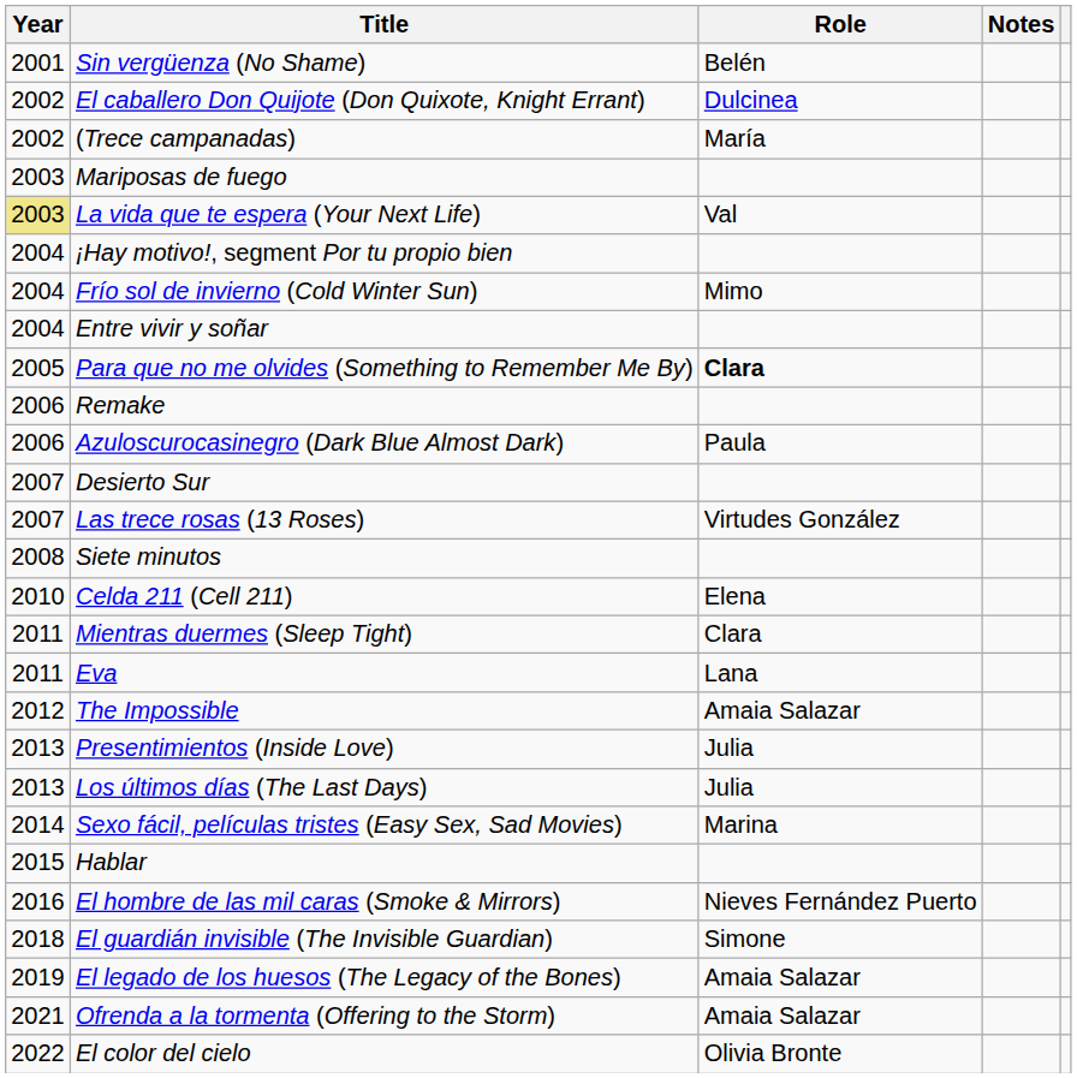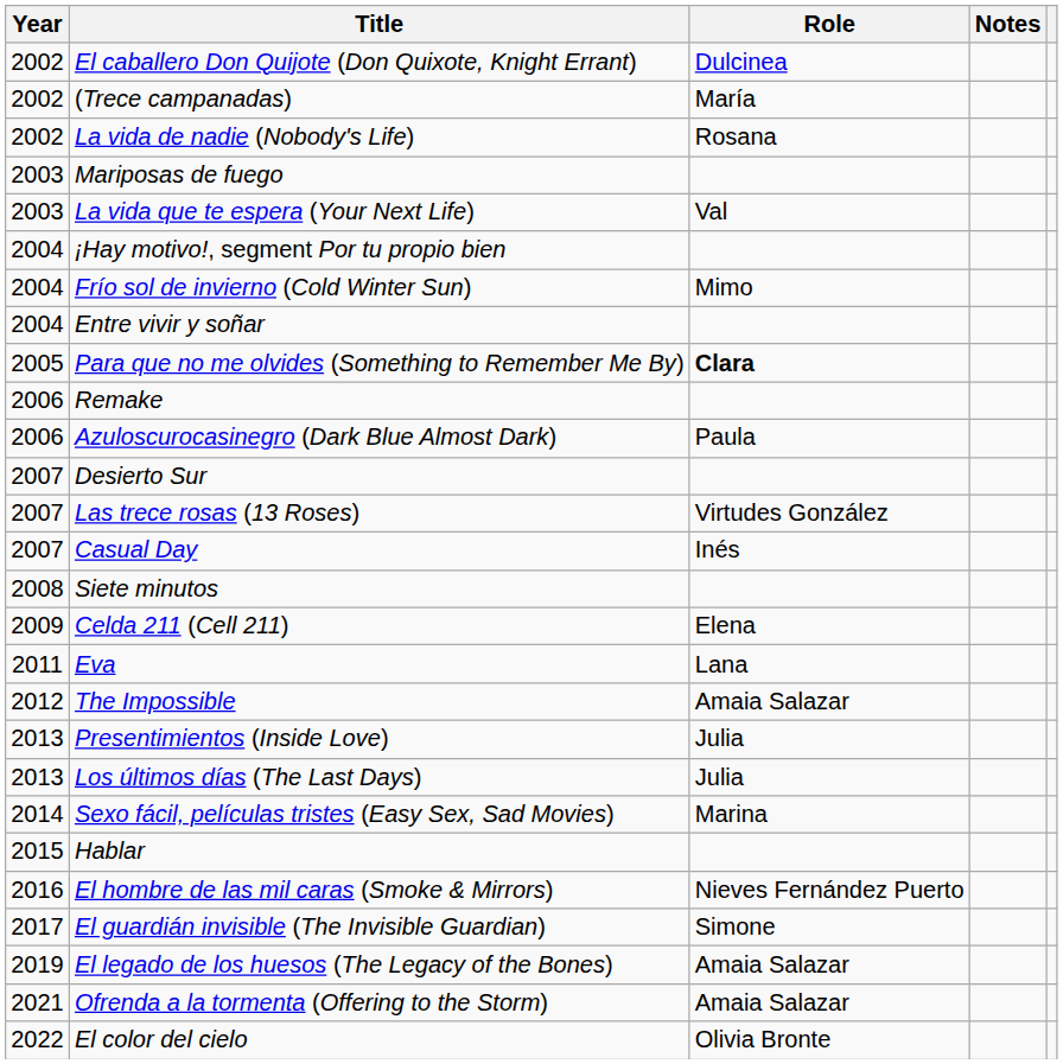 <table class="wikitable sortable">
 <tr>
 <th>Year</th>
 <th>Title</th>
 <th>Role</th>
 <th class="unsortable">Notes</th>
 <th class="unsortable"></th>
-</tr>
-<tr>
-<td align="center">2001</td>
-<td><em><a href='#'>Sin vergüenza</a></em> (<em>No Shame</em>)</td>
-<td>Belén</td>
-<td></td>
-<td align="center"></td>
 </tr>
 <tr>
 <td align="center">2002</td>
 <td><em><a href='#'>El caballero Don Quijote</a></em> (<em>Don Quixote, Knight Errant</em>)</td>
 <td><a href='#'>Dulcinea</a></td>
 <td></td>
 <td align="center"></td>
 </tr>
 <tr>
 <td align="center">2002</td>
 <td><em></em> (<em>Trece campanadas</em>)</td>
 <td>María</td>
 <td></td>
 <td align="center"></td>
 </tr>
 <tr>
+<td align="center">2002</td>
+<td><em><a href='#'>La vida de nadie</a></em> (<em>Nobody's Life</em>)</td>
+<td>Rosana</td>
+<td></td>
+<td align="center"></td>
+</tr>
+<tr>
 <td align="center">2003</td>
 <td><em>Mariposas de fuego</em></td>
 <td></td>
 <td></td>
 <td align="center"></td>
 </tr>
 <tr>
-<td align="center" style="background: khaki;">2003</td>
+<td align="center">2003</td>
 <td><em><a href='#'>La vida que te espera</a></em> (<em>Your Next Life</em>)</td>
 <td>Val</td>
 <td></td>
 <td align="center"></td>
 </tr>
 <tr>
 <td align="center">2004</td>
 <td><em>¡Hay motivo!</em>, segment <em>Por tu propio bien</em></td>
 <td></td>
 <td></td>
 <td></td>
 </tr>
 <tr>
 <td align="center">2004</td>
 <td><em><a href='#'>Frío sol de invierno</a></em> (<em>Cold Winter Sun</em>)</td>
 <td>Mimo</td>
 <td></td>
 <td align="center"></td>
 </tr>
 <tr>
 <td align="center">2004</td>
 <td><em>Entre vivir y soñar</em></td>
 <td></td>
 <td></td>
 <td align="center"></td>
 </tr>
 <tr>
 <td align="center">2005</td>
 <td><em><a href='#'>Para que no me olvides</a></em> (<em>Something to Remember Me By</em>)</td>
 <td><strong>Clara</strong></td>
 <td></td>
 <td align="center"></td>
 </tr>
 <tr>
 <td align="center">2006</td>
 <td><em>Remake</em></td>
 <td></td>
 <td></td>
 <td align="center"></td>
 </tr>
 <tr>
 <td align="center">2006</td>
 <td><em><a href='#'>Azuloscurocasinegro</a></em> (<em>Dark Blue Almost Dark</em>)</td>
 <td>Paula</td>
 <td></td>
 <td align="center"></td>
 </tr>
 <tr>
 <td align="center">2007</td>
 <td><em>Desierto Sur</em></td>
 <td></td>
 <td></td>
 <td align="center"></td>
 </tr>
 <tr>
 <td align="center">2007</td>
 <td><em><a href='#'>Las trece rosas</a></em> (<em>13 Roses</em>)</td>
 <td>Virtudes González</td>
 <td></td>
 <td align="center"></td>
 </tr>
 <tr>
+<td align="center">2007</td>
+<td><em><a href='#'>Casual Day</a></em></td>
+<td>Inés</td>
+<td></td>
+<td align="center"></td>
+</tr>
+<tr>
 <td align="center">2008</td>
 <td><em>Siete minutos</em></td>
 <td></td>
 <td></td>
 <td align="center"></td>
 </tr>
 <tr>
-<td align="center">2010</td>
+<td align="center">2009</td>
 <td><em><a href='#'>Celda 211</a></em> (<em>Cell 211</em>)</td>
 <td>Elena</td>
-<td></td>
-<td align="center"></td>
-</tr>
-<tr>
-<td align="center">2011</td>
-<td><em><a href='#'>Mientras duermes</a></em> (<em>Sleep Tight</em>)</td>
-<td>Clara</td>
 <td></td>
 <td align="center"></td>
 </tr>
 <tr>
 <td align="center">2011</td>
 <td><em><a href='#'>Eva</a></em></td>
 <td>Lana</td>
 <td></td>
 <td align="center"></td>
 </tr>
 <tr>
 <td align="center">2012</td>
 <td><em><a href='#'>The Impossible</a></em></td>
 <td>Amaia Salazar</td>
 <td></td>
 <td align="center"></td>
 </tr>
 <tr>
 <td align="center">2013</td>
 <td><em><a href='#'>Presentimientos</a></em> (<em>Inside Love</em>)</td>
 <td>Julia</td>
 <td></td>
 <td align="center"></td>
 </tr>
 <tr>
 <td align="center">2013</td>
 <td><em><a href='#'>Los últimos días</a></em> (<em>The Last Days</em>)</td>
 <td>Julia</td>
 <td></td>
 <td align="center"></td>
 </tr>
 <tr>
 <td align="center">2014</td>
 <td><em><a href='#'>Sexo fácil, películas tristes</a></em> (<em>Easy Sex, Sad Movies</em>)</td>
 <td>Marina</td>
 <td></td>
 <td align="center"></td>
 </tr>
 <tr>
 <td align="center">2015</td>
 <td><em>Hablar</em></td>
 <td></td>
 <td></td>
 <td align="center"></td>
 </tr>
 <tr>
 <td align="center">2016</td>
 <td><em><a href='#'>El hombre de las mil caras</a></em> (<em>Smoke & Mirrors</em>)</td>
 <td>Nieves Fernández Puerto</td>
 <td></td>
 <td align="center"></td>
 </tr>
 <tr>
-<td align="center">2018</td>
+<td align="center">2017</td>
 <td><em><a href='#'>El guardián invisible</a></em> (<em>The Invisible Guardian</em>)</td>
 <td>Simone</td>
 <td></td>
 <td align="center"></td>
 </tr>
 <tr>
 <td align="center">2019</td>
 <td><em><a href='#'>El legado de los huesos</a></em> (<em>The Legacy of the Bones</em>)</td>
 <td>Amaia Salazar</td>
 <td></td>
 <td align="center"></td>
 </tr>
 <tr>
 <td align="center">2021</td>
 <td><em><a href='#'>Ofrenda a la tormenta</a></em> (<em>Offering to the Storm</em>)</td>
 <td>Amaia Salazar</td>
 <td></td>
 <td align="center"></td>
 </tr>
 <tr>
 <td align="center">2022</td>
 <td><em>El color del cielo</em></td>
 <td>Olivia Bronte</td>
 <td></td>
 <td align="center"></td>
 </tr>
 </table>
